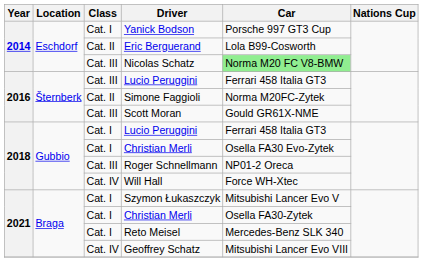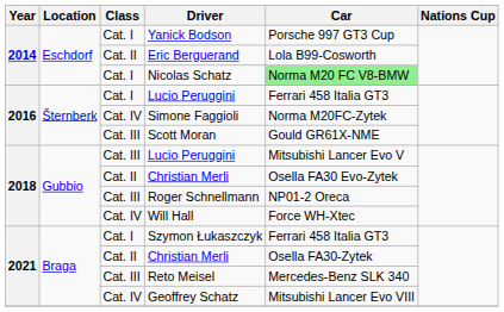 <table class="wikitable" style="font-size:95%">
 <tr>
 <th>Year</th>
 <th>Location</th>
 <th>Class</th>
 <th>Driver</th>
 <th>Car</th>
 <th>Nations Cup</th>
 </tr>
 <tr>
 <th rowspan=3><a href='#'>2014</a></th>
 <td rowspan=3> <a href='#'>Eschdorf</a></td>
 <td>Cat. I</td>
 <td> <a href='#'>Yanick Bodson</a></td>
 <td>Porsche 997 GT3 Cup</td>
 <td rowspan=3></td>
 </tr>
 <tr>
 <td>Cat. II</td>
 <td> <a href='#'>Eric Berguerand</a></td>
 <td>Lola B99-Cosworth</td>
 </tr>
 <tr>
-<td>Cat. III</td>
+<td>Cat. I</td>
 <td> Nicolas Schatz</td>
 <td style="background: lightgreen;">Norma M20 FC V8-BMW</td>
 </tr>
 <tr>
 <th rowspan=3>2016</th>
 <td rowspan=3> <a href='#'>Šternberk</a></td>
-<td>Cat. III</td>
+<td>Cat. I</td>
 <td> <a href='#'>Lucio Peruggini</a></td>
 <td>Ferrari 458 Italia GT3</td>
 <td rowspan=3></td>
 </tr>
 <tr>
-<td>Cat. II</td>
+<td>Cat. IV</td>
 <td> Simone Faggioli</td>
 <td>Norma M20FC-Zytek</td>
 </tr>
 <tr>
 <td>Cat. III</td>
 <td> Scott Moran</td>
 <td>Gould GR61X-NME</td>
 </tr>
 <tr>
 <th rowspan=4>2018</th>
 <td rowspan=4> <a href='#'>Gubbio</a></td>
-<td>Cat. I</td>
+<td>Cat. III</td>
 <td> <a href='#'>Lucio Peruggini</a></td>
-<td>Ferrari 458 Italia GT3</td>
+<td>Mitsubishi Lancer Evo V</td>
 <td rowspan=4></td>
 </tr>
 <tr>
-<td>Cat. I</td>
+<td>Cat. II</td>
 <td> <a href='#'>Christian Merli</a></td>
 <td>Osella FA30 Evo-Zytek</td>
 </tr>
 <tr>
 <td>Cat. III</td>
 <td> Roger Schnellmann</td>
 <td>NP01-2 Oreca</td>
 </tr>
 <tr>
 <td>Cat. IV</td>
 <td> Will Hall</td>
 <td>Force WH-Xtec</td>
 </tr>
 <tr>
 <th rowspan=4>2021</th>
 <td rowspan=4> <a href='#'>Braga</a></td>
 <td>Cat. I</td>
 <td> Szymon Łukaszczyk</td>
-<td>Mitsubishi Lancer Evo V</td>
+<td>Ferrari 458 Italia GT3</td>
 <td rowspan=4></td>
 </tr>
 <tr>
-<td>Cat. I</td>
+<td>Cat. II</td>
 <td> <a href='#'>Christian Merli</a></td>
 <td>Osella FA30-Zytek</td>
 </tr>
 <tr>
-<td>Cat. I</td>
+<td>Cat. III</td>
 <td> Reto Meisel</td>
 <td>Mercedes-Benz SLK 340</td>
 </tr>
 <tr>
 <td>Cat. IV</td>
 <td> Geoffrey Schatz</td>
 <td>Mitsubishi Lancer Evo VIII</td>
 </tr>
 <tr>
 </tr>
 </table>
